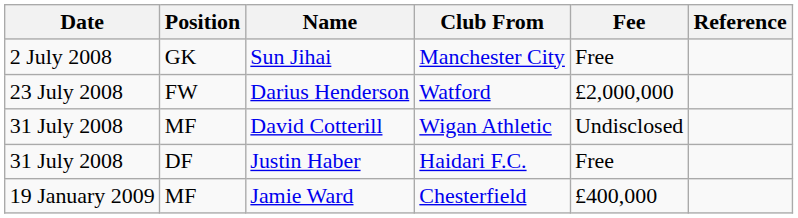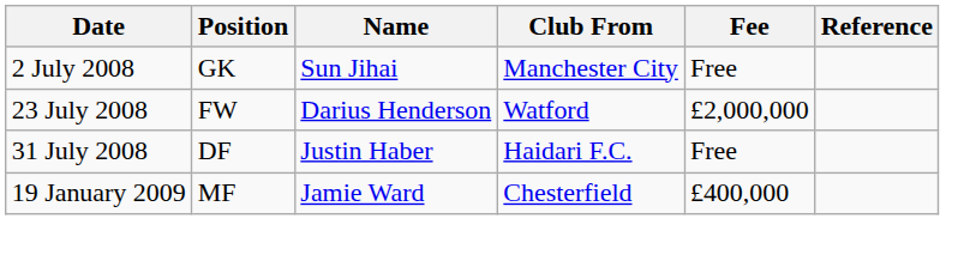 <table class="wikitable">
 <tr>
 <th>Date</th>
 <th>Position</th>
 <th>Name</th>
 <th>Club From</th>
 <th>Fee</th>
 <th>Reference</th>
 </tr>
 <tr>
 <td>2 July 2008</td>
 <td>GK</td>
 <td><a href='#'>Sun Jihai</a></td>
 <td><a href='#'>Manchester City</a></td>
 <td>Free</td>
 <td></td>
 </tr>
 <tr>
 <td>23 July 2008</td>
 <td>FW</td>
 <td><a href='#'>Darius Henderson</a></td>
 <td><a href='#'>Watford</a></td>
 <td>£2,000,000</td>
 <td></td>
 </tr>
 <tr>
 <td>31 July 2008</td>
-<td>MF</td>
-<td><a href='#'>David Cotterill</a></td>
-<td><a href='#'>Wigan Athletic</a></td>
-<td>Undisclosed</td>
-<td></td>
-</tr>
-<tr>
-<td>31 July 2008</td>
 <td>DF</td>
 <td><a href='#'>Justin Haber</a></td>
 <td><a href='#'>Haidari F.C.</a></td>
 <td>Free</td>
 <td></td>
 </tr>
 <tr>
 <td>19 January 2009</td>
 <td>MF</td>
 <td><a href='#'>Jamie Ward</a></td>
 <td><a href='#'>Chesterfield</a></td>
 <td>£400,000</td>
 <td></td>
 </tr>
 </table>
